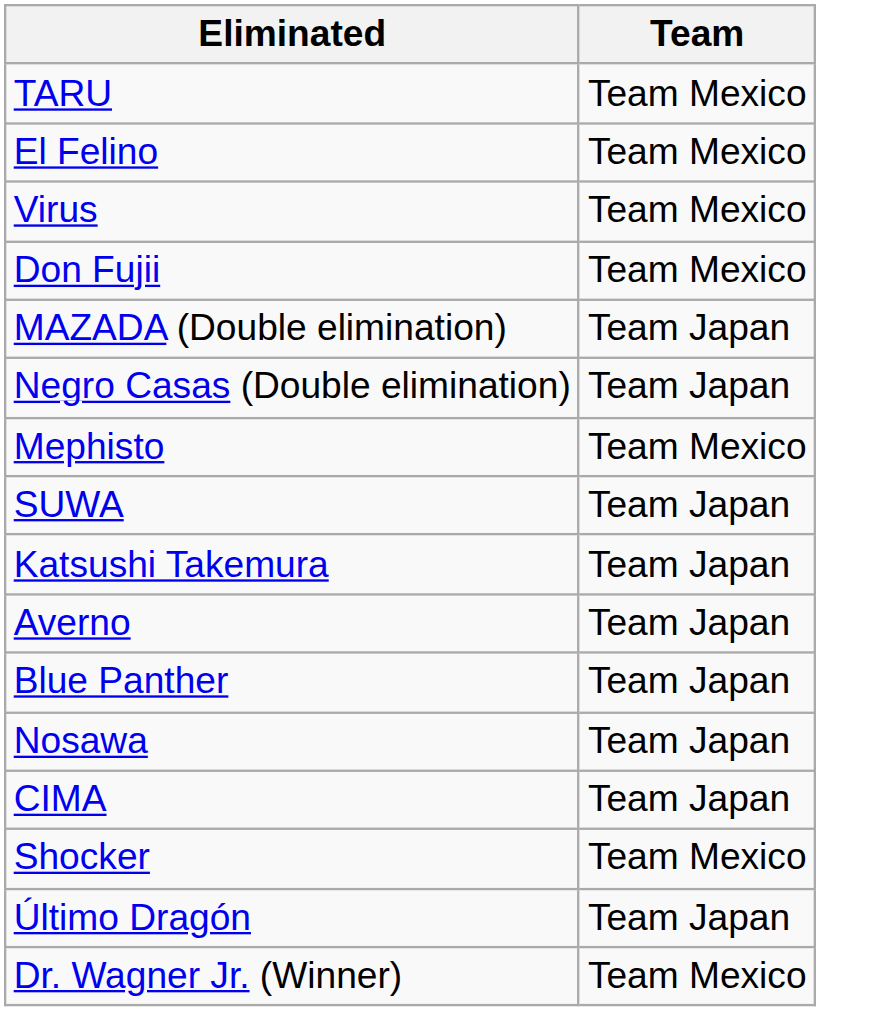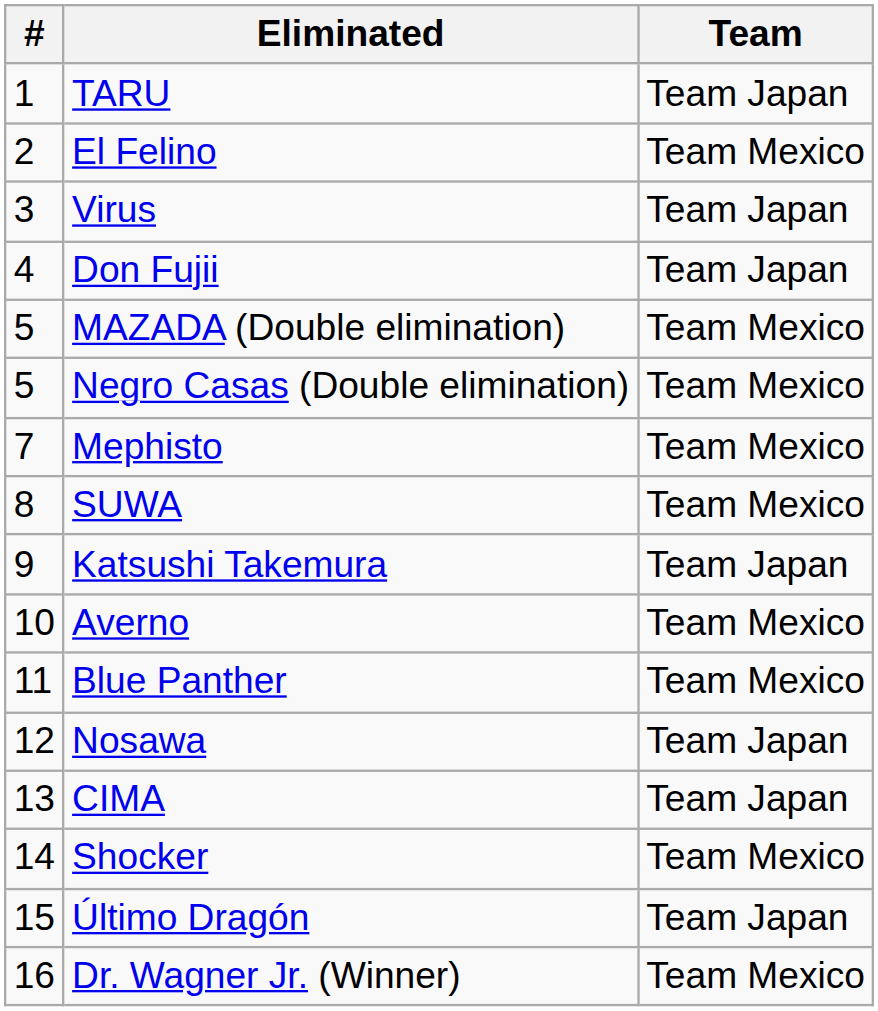 <table class="wikitable sortable">
 <tr>
+<th>#</th>
 <th>Eliminated</th>
 <th>Team</th>
 </tr>
 <tr>
+<td>1</td>
 <td><a href='#'>TARU</a></td>
-<td>Team Mexico</td>
+<td>Team Japan</td>
 </tr>
 <tr>
+<td>2</td>
 <td><a href='#'>El Felino</a></td>
 <td>Team Mexico</td>
 </tr>
 <tr>
+<td>3</td>
 <td><a href='#'>Virus</a></td>
+<td>Team Japan</td>
+</tr>
+<tr>
+<td>4</td>
+<td><a href='#'>Don Fujii</a></td>
+<td>Team Japan</td>
+</tr>
+<tr>
+<td>5</td>
+<td><a href='#'>MAZADA</a> (Double elimination)</td>
 <td>Team Mexico</td>
 </tr>
 <tr>
-<td><a href='#'>Don Fujii</a></td>
+<td>5</td>
+<td><a href='#'>Negro Casas</a> (Double elimination)</td>
 <td>Team Mexico</td>
 </tr>
 <tr>
-<td><a href='#'>MAZADA</a> (Double elimination)</td>
-<td>Team Japan</td>
-</tr>
-<tr>
-<td><a href='#'>Negro Casas</a> (Double elimination)</td>
-<td>Team Japan</td>
-</tr>
-<tr>
+<td>7</td>
 <td><a href='#'>Mephisto</a></td>
 <td>Team Mexico</td>
 </tr>
 <tr>
+<td>8</td>
 <td><a href='#'>SUWA</a></td>
-<td>Team Japan</td>
+<td>Team Mexico</td>
 </tr>
 <tr>
+<td>9</td>
 <td><a href='#'>Katsushi Takemura</a></td>
 <td>Team Japan</td>
 </tr>
 <tr>
+<td>10</td>
 <td><a href='#'>Averno</a></td>
-<td>Team Japan</td>
+<td>Team Mexico</td>
 </tr>
 <tr>
+<td>11</td>
 <td><a href='#'>Blue Panther</a></td>
-<td>Team Japan</td>
+<td>Team Mexico</td>
 </tr>
 <tr>
+<td>12</td>
 <td><a href='#'>Nosawa</a></td>
 <td>Team Japan</td>
 </tr>
 <tr>
+<td>13</td>
 <td><a href='#'>CIMA</a></td>
 <td>Team Japan</td>
 </tr>
 <tr>
+<td>14</td>
 <td><a href='#'>Shocker</a></td>
 <td>Team Mexico</td>
 </tr>
 <tr>
+<td>15</td>
 <td><a href='#'>Último Dragón</a></td>
 <td>Team Japan</td>
 </tr>
 <tr>
+<td>16</td>
 <td><a href='#'>Dr. Wagner Jr.</a> (Winner)</td>
 <td>Team Mexico</td>
 </tr>
 </table>
